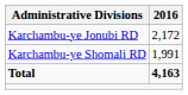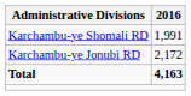 <table class="wikitable">
 <tr>
 <th>Administrative Divisions</th>
 <th>2016</th>
 </tr>
 <tr>
+<td><a href='#'>Karchambu-ye Shomali RD</a></td>
+<td style="text-align: right;">1,991</td>
+</tr>
+<tr>
 <td><a href='#'>Karchambu-ye Jonubi RD</a></td>
 <td style="text-align: right;">2,172</td>
-</tr>
-<tr>
-<td><a href='#'>Karchambu-ye Shomali RD</a></td>
-<td style="text-align: right;">1,991</td>
 </tr>
 <tr>
 <td><strong>Total</strong></td>
 <td style="text-align: right;"><strong>4,163</strong></td>
 </tr>
 <tr>
 <td colspan=2></td>
 </tr>
 </table>
